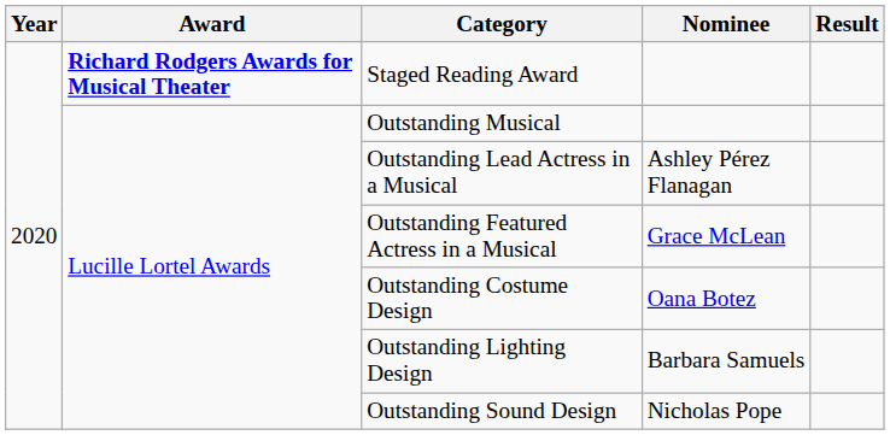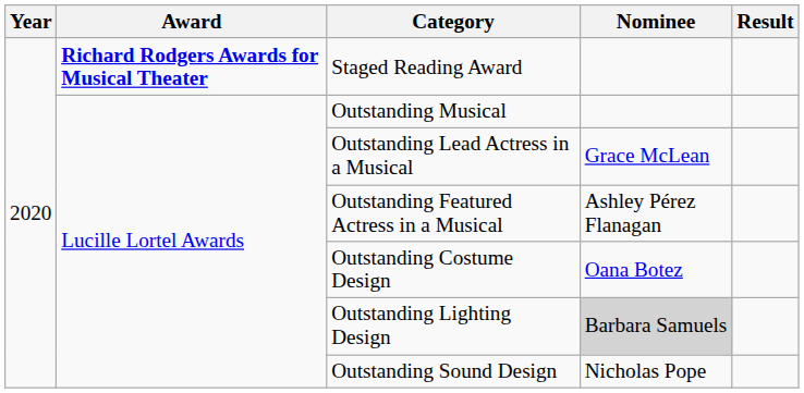 <table class="wikitable">
 <tr>
 <th>Year</th>
 <th>Award</th>
 <th>Category</th>
 <th>Nominee</th>
 <th>Result</th>
 </tr>
 <tr>
 <td rowspan="7">2020</td>
 <td><strong><a href='#'>Richard Rodgers Awards for Musical Theater</a></strong></td>
 <td>Staged Reading Award</td>
 <td></td>
 <td></td>
 </tr>
 <tr>
 <td rowspan="6"><a href='#'>Lucille Lortel Awards</a></td>
 <td>Outstanding Musical</td>
 <td></td>
 <td></td>
 </tr>
 <tr>
 <td>Outstanding Lead Actress in a Musical</td>
-<td>Ashley Pérez Flanagan</td>
+<td><a href='#'>Grace McLean</a></td>
 <td></td>
 </tr>
 <tr>
 <td>Outstanding Featured Actress in a Musical</td>
-<td><a href='#'>Grace McLean</a></td>
+<td>Ashley Pérez Flanagan</td>
 <td></td>
 </tr>
 <tr>
 <td>Outstanding Costume Design</td>
 <td><a href='#'>Oana Botez</a></td>
 <td></td>
 </tr>
 <tr>
 <td>Outstanding Lighting Design</td>
-<td>Barbara Samuels</td>
+<td style="background: lightgrey;">Barbara Samuels</td>
 <td></td>
 </tr>
 <tr>
 <td>Outstanding Sound Design</td>
 <td>Nicholas Pope</td>
 <td></td>
 </tr>
 </table>
